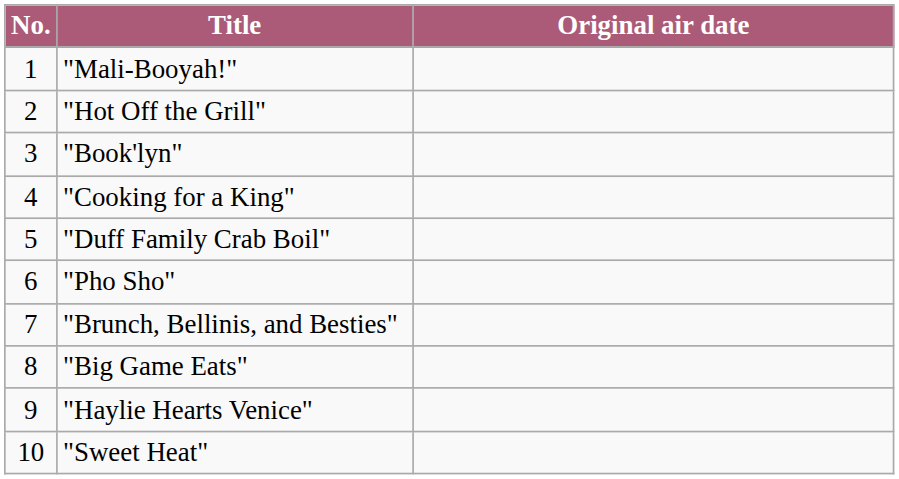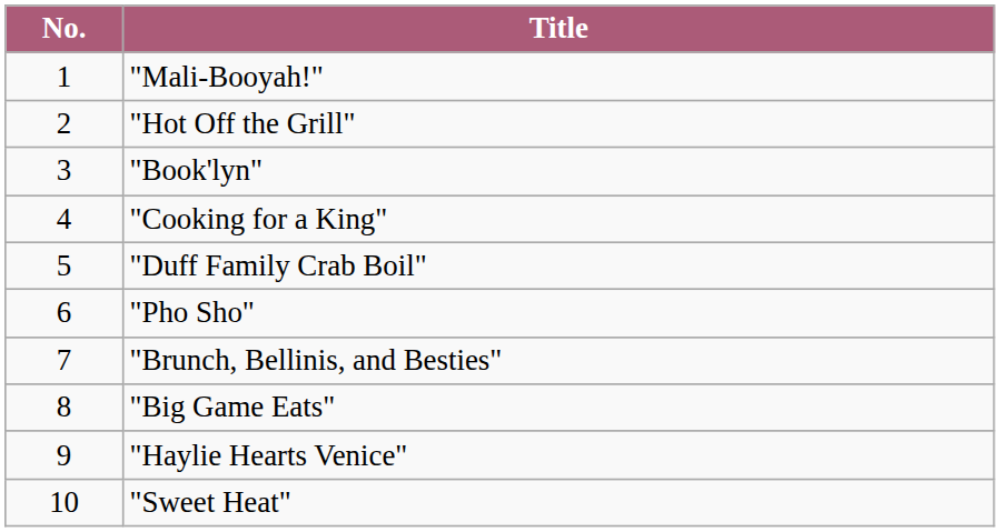 <table class="wikitable plainrowheaders" style="width:60%;">
 <tr>
 <th style="background-color: #ab5b78; color: #FFFFFF;" width=5%>No.</th>
 <th style="background-color: #ab5b78; color: #FFFFFF;" width=40%>Title</th>
-<th style="background-color: #ab5b78; color: #FFFFFF;">Original air date</th>
 </tr>
 <tr>
 <td align=center>1</td>
 <td>"Mali-Booyah!"</td>
-<td align=center></td>
 </tr>
 <tr>
 <td align=center>2</td>
 <td>"Hot Off the Grill"</td>
-<td align=center></td>
 </tr>
 <tr>
 <td align=center>3</td>
 <td>"Book'lyn"</td>
-<td align=center></td>
 </tr>
 <tr>
 <td align=center>4</td>
 <td>"Cooking for a King"</td>
-<td align=center></td>
 </tr>
 <tr>
 <td align=center>5</td>
 <td>"Duff Family Crab Boil"</td>
-<td align=center></td>
 </tr>
 <tr>
 <td align=center>6</td>
 <td>"Pho Sho"</td>
-<td align=center></td>
 </tr>
 <tr>
 <td align=center>7</td>
 <td>"Brunch, Bellinis, and Besties"</td>
-<td align=center></td>
 </tr>
 <tr>
 <td align=center>8</td>
 <td>"Big Game Eats"</td>
-<td align=center></td>
 </tr>
 <tr>
 <td align=center>9</td>
 <td>"Haylie Hearts Venice"</td>
-<td align=center></td>
 </tr>
 <tr>
 <td align=center>10</td>
 <td>"Sweet Heat"</td>
-<td align=center></td>
 </tr>
 </table>
